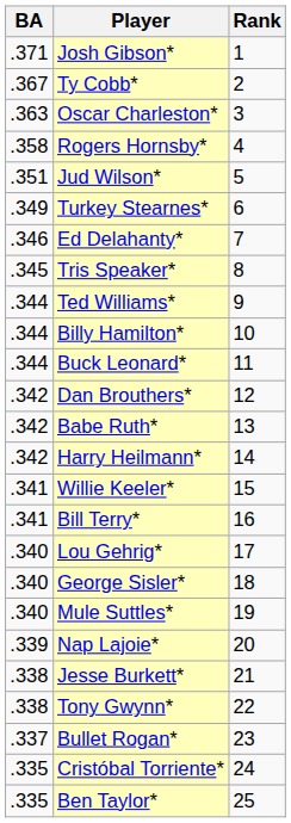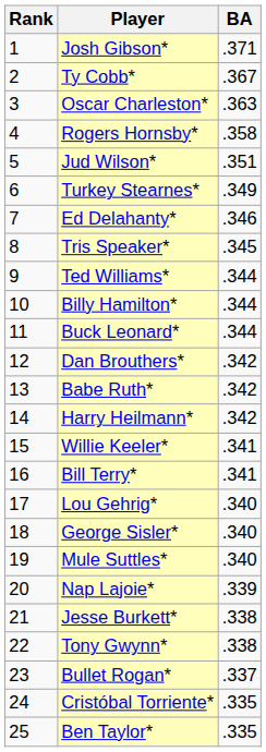 <table class="wikitable" style="float:left;">
 <tr>
+<th>Rank</th>
+<th>Player</th>
 <th>BA</th>
-<th>Player</th>
-<th>Rank</th>
 </tr>
 <tr>
+<td>1</td>
+<td style="background:#ffffbb;"><a href='#'>Josh Gibson</a>*</td>
 <td>.371</td>
-<td style="background:#ffffbb;"><a href='#'>Josh Gibson</a>*</td>
-<td>1</td>
 </tr>
 <tr>
+<td>2</td>
+<td style="background:#ffffbb;"><a href='#'>Ty Cobb</a>*</td>
 <td>.367</td>
-<td style="background:#ffffbb;"><a href='#'>Ty Cobb</a>*</td>
-<td>2</td>
 </tr>
 <tr>
+<td>3</td>
+<td style="background:#ffffbb;"><a href='#'>Oscar Charleston</a>*</td>
 <td>.363</td>
-<td style="background:#ffffbb;"><a href='#'>Oscar Charleston</a>*</td>
-<td>3</td>
 </tr>
 <tr>
+<td>4</td>
+<td style="background:#ffffbb;"><a href='#'>Rogers Hornsby</a>*</td>
 <td>.358</td>
-<td style="background:#ffffbb;"><a href='#'>Rogers Hornsby</a>*</td>
-<td>4</td>
 </tr>
 <tr>
+<td>5</td>
+<td style="background:#ffffbb;"><a href='#'>Jud Wilson</a>*</td>
 <td>.351</td>
-<td style="background:#ffffbb;"><a href='#'>Jud Wilson</a>*</td>
-<td>5</td>
 </tr>
 <tr>
+<td>6</td>
+<td style="background:#ffffbb;"><a href='#'>Turkey Stearnes</a>*</td>
 <td>.349</td>
-<td style="background:#ffffbb;"><a href='#'>Turkey Stearnes</a>*</td>
-<td>6</td>
 </tr>
 <tr>
+<td>7</td>
+<td style="background:#ffffbb;"><a href='#'>Ed Delahanty</a>*</td>
 <td>.346</td>
-<td style="background:#ffffbb;"><a href='#'>Ed Delahanty</a>*</td>
-<td>7</td>
 </tr>
 <tr>
+<td>8</td>
+<td style="background:#ffffbb;"><a href='#'>Tris Speaker</a>*</td>
 <td>.345</td>
-<td style="background:#ffffbb;"><a href='#'>Tris Speaker</a>*</td>
-<td>8</td>
 </tr>
 <tr>
+<td>9</td>
+<td style="background:#ffffbb;"><a href='#'>Ted Williams</a>*</td>
 <td>.344</td>
-<td style="background:#ffffbb;"><a href='#'>Ted Williams</a>*</td>
-<td>9</td>
 </tr>
 <tr>
+<td>10</td>
+<td style="background:#ffffbb;"><a href='#'>Billy Hamilton</a>*</td>
 <td>.344</td>
-<td style="background:#ffffbb;"><a href='#'>Billy Hamilton</a>*</td>
-<td>10</td>
 </tr>
 <tr>
+<td>11</td>
+<td style="background:#ffffbb;"><a href='#'>Buck Leonard</a>*</td>
 <td>.344</td>
-<td style="background:#ffffbb;"><a href='#'>Buck Leonard</a>*</td>
-<td>11</td>
 </tr>
 <tr>
+<td>12</td>
+<td style="background:#ffffbb;"><a href='#'>Dan Brouthers</a>*</td>
 <td>.342</td>
-<td style="background:#ffffbb;"><a href='#'>Dan Brouthers</a>*</td>
-<td>12</td>
 </tr>
 <tr>
+<td>13</td>
+<td style="background:#ffffbb;"><a href='#'>Babe Ruth</a>*</td>
 <td>.342</td>
-<td style="background:#ffffbb;"><a href='#'>Babe Ruth</a>*</td>
-<td>13</td>
 </tr>
 <tr>
+<td>14</td>
+<td style="background:#ffffbb;"><a href='#'>Harry Heilmann</a>*</td>
 <td>.342</td>
-<td style="background:#ffffbb;"><a href='#'>Harry Heilmann</a>*</td>
-<td>14</td>
 </tr>
 <tr>
+<td>15</td>
+<td style="background:#ffffbb;"><a href='#'>Willie Keeler</a>*</td>
 <td>.341</td>
-<td style="background:#ffffbb;"><a href='#'>Willie Keeler</a>*</td>
-<td>15</td>
 </tr>
 <tr>
+<td>16</td>
+<td style="background:#ffffbb;"><a href='#'>Bill Terry</a>*</td>
 <td>.341</td>
-<td style="background:#ffffbb;"><a href='#'>Bill Terry</a>*</td>
-<td>16</td>
 </tr>
 <tr>
+<td>17</td>
+<td style="background:#ffffbb;"><a href='#'>Lou Gehrig</a>*</td>
 <td>.340</td>
-<td style="background:#ffffbb;"><a href='#'>Lou Gehrig</a>*</td>
-<td>17</td>
 </tr>
 <tr>
+<td>18</td>
+<td style="background:#ffffbb;"><a href='#'>George Sisler</a>*</td>
 <td>.340</td>
-<td style="background:#ffffbb;"><a href='#'>George Sisler</a>*</td>
-<td>18</td>
 </tr>
 <tr>
+<td>19</td>
+<td style="background:#ffffbb;"><a href='#'>Mule Suttles</a>*</td>
 <td>.340</td>
-<td style="background:#ffffbb;"><a href='#'>Mule Suttles</a>*</td>
-<td>19</td>
 </tr>
 <tr>
+<td>20</td>
+<td style="background:#ffffbb;"><a href='#'>Nap Lajoie</a>*</td>
 <td>.339</td>
-<td style="background:#ffffbb;"><a href='#'>Nap Lajoie</a>*</td>
-<td>20</td>
 </tr>
 <tr>
+<td>21</td>
+<td style="background:#ffffbb;"><a href='#'>Jesse Burkett</a>*</td>
 <td>.338</td>
-<td style="background:#ffffbb;"><a href='#'>Jesse Burkett</a>*</td>
-<td>21</td>
 </tr>
 <tr>
+<td>22</td>
+<td style="background:#ffffbb;"><a href='#'>Tony Gwynn</a>*</td>
 <td>.338</td>
-<td style="background:#ffffbb;"><a href='#'>Tony Gwynn</a>*</td>
-<td>22</td>
 </tr>
 <tr>
+<td>23</td>
+<td style="background:#ffffbb;"><a href='#'>Bullet Rogan</a>*</td>
 <td>.337</td>
-<td style="background:#ffffbb;"><a href='#'>Bullet Rogan</a>*</td>
-<td>23</td>
 </tr>
 <tr>
+<td>24</td>
+<td style="background:#ffffbb;"><a href='#'>Cristóbal Torriente</a>*</td>
 <td>.335</td>
-<td style="background:#ffffbb;"><a href='#'>Cristóbal Torriente</a>*</td>
-<td>24</td>
 </tr>
 <tr>
+<td>25</td>
+<td style="background:#ffffbb;"><a href='#'>Ben Taylor</a>*</td>
 <td>.335</td>
-<td style="background:#ffffbb;"><a href='#'>Ben Taylor</a>*</td>
-<td>25</td>
 </tr>
 </table>
